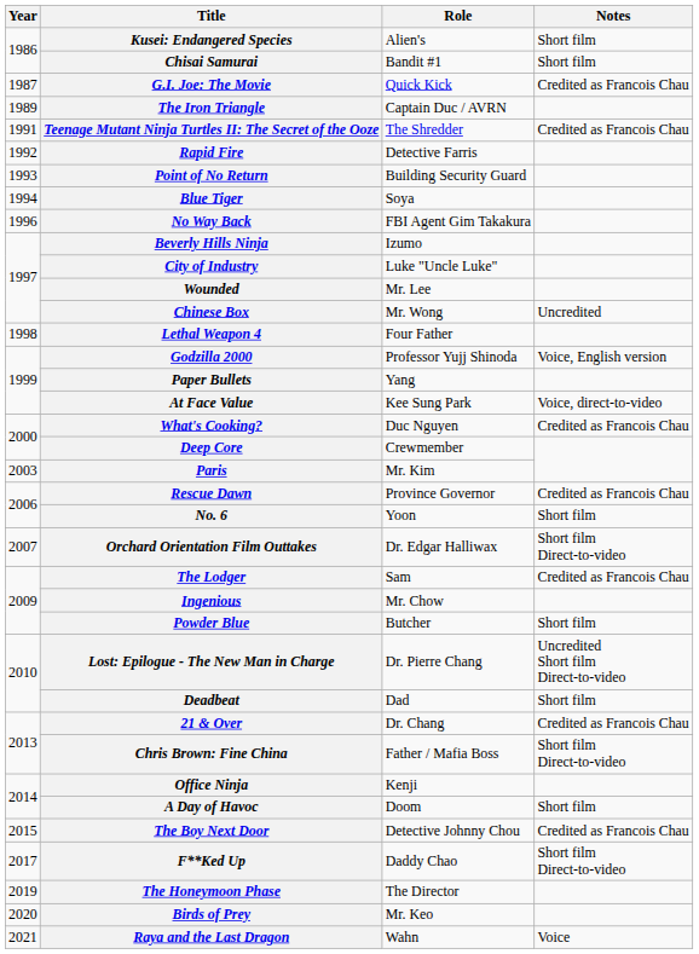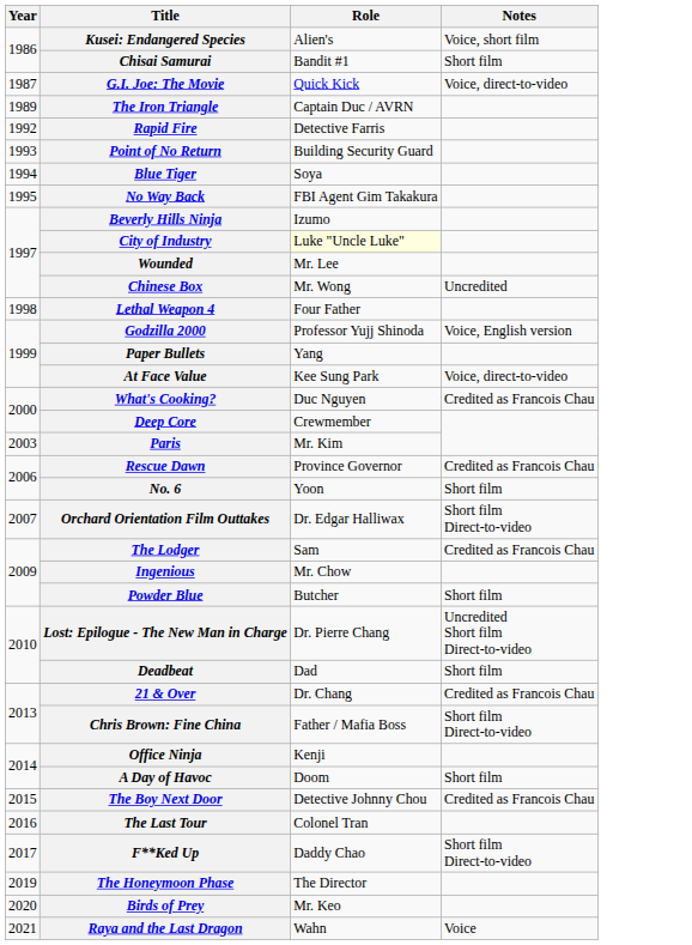 <table class="wikitable plainrowheaders sortable">
 <tr>
 <th scope="col">Year</th>
 <th scope="col">Title</th>
 <th scope="col">Role</th>
 <th class="unsortable">Notes</th>
 </tr>
 <tr>
 <td rowspan="2">1986</td>
 <th scope="row"><em>Kusei: Endangered Species</em></th>
 <td>Alien's</td>
-<td>Short film</td>
+<td>Voice, short film</td>
 </tr>
 <tr>
 <th scope="row"><em>Chisai Samurai</em></th>
 <td>Bandit #1</td>
 <td>Short film</td>
 </tr>
 <tr>
 <td>1987</td>
 <th scope="row"><em><a href='#'>G.I. Joe: The Movie</a></em></th>
 <td><a href='#'>Quick Kick</a></td>
-<td>Credited as Francois Chau</td>
+<td>Voice, direct-to-video</td>
 </tr>
 <tr>
 <td>1989</td>
 <th scope="row"><em><a href='#'>The Iron Triangle</a></em></th>
 <td>Captain Duc / AVRN</td>
 <td></td>
-</tr>
-<tr>
-<td>1991</td>
-<th scope="row"><em><a href='#'>Teenage Mutant Ninja Turtles II: The Secret of the Ooze</a></em></th>
-<td><a href='#'>The Shredder</a></td>
-<td>Credited as Francois Chau</td>
 </tr>
 <tr>
 <td>1992</td>
 <th scope="row"><em><a href='#'>Rapid Fire</a></em></th>
 <td>Detective Farris</td>
 <td></td>
 </tr>
 <tr>
 <td>1993</td>
 <th scope="row"><em><a href='#'>Point of No Return</a></em></th>
 <td>Building Security Guard</td>
 <td></td>
 </tr>
 <tr>
 <td>1994</td>
 <th scope="row"><em><a href='#'>Blue Tiger</a></em></th>
 <td>Soya</td>
 <td></td>
 </tr>
 <tr>
-<td>1996</td>
+<td>1995</td>
 <th scope="row"><em><a href='#'>No Way Back</a></em></th>
 <td>FBI Agent Gim Takakura</td>
 <td></td>
 </tr>
 <tr>
 <td rowspan="4">1997</td>
 <th scope="row"><em><a href='#'>Beverly Hills Ninja</a></em></th>
 <td>Izumo</td>
 <td></td>
 </tr>
 <tr>
 <th scope="row"><em><a href='#'>City of Industry</a></em></th>
-<td>Luke "Uncle Luke"</td>
+<td style="background: lightyellow;">Luke "Uncle Luke"</td>
 <td></td>
 </tr>
 <tr>
 <th scope="row"><em>Wounded</em></th>
 <td>Mr. Lee</td>
 <td></td>
 </tr>
 <tr>
 <th scope="row"><em><a href='#'>Chinese Box</a></em></th>
 <td>Mr. Wong</td>
 <td>Uncredited</td>
 </tr>
 <tr>
 <td>1998</td>
 <th scope="row"><em><a href='#'>Lethal Weapon 4</a></em></th>
 <td>Four Father</td>
 </tr>
 <tr>
 <td rowspan="3">1999</td>
 <th scope="row"><em><a href='#'>Godzilla 2000</a></em></th>
 <td>Professor Yujj Shinoda</td>
 <td>Voice, English version</td>
 </tr>
 <tr>
 <th scope="row"><em>Paper Bullets</em></th>
 <td>Yang</td>
 <td></td>
 </tr>
 <tr>
 <th scope="row"><em>At Face Value</em></th>
 <td>Kee Sung Park</td>
 <td>Voice, direct-to-video</td>
 </tr>
 <tr>
 <td rowspan="2">2000</td>
 <th scope="row"><em><a href='#'>What's Cooking?</a></em></th>
 <td>Duc Nguyen</td>
 <td>Credited as Francois Chau</td>
 </tr>
 <tr>
 <th scope="row"><em><a href='#'>Deep Core</a></em></th>
 <td>Crewmember</td>
 <td rowspan="2"></td>
 </tr>
 <tr>
 <td>2003</td>
 <th scope="row"><em><a href='#'>Paris</a></em></th>
 <td>Mr. Kim</td>
 </tr>
 <tr>
 <td rowspan="2">2006</td>
 <th scope="row"><em><a href='#'>Rescue Dawn</a></em></th>
 <td>Province Governor</td>
 <td>Credited as Francois Chau</td>
 </tr>
 <tr>
 <th scope="row"><em>No. 6</em></th>
 <td>Yoon</td>
 <td>Short film</td>
 </tr>
 <tr>
 <td>2007</td>
 <th scope="row"><em>Orchard Orientation Film Outtakes</em></th>
 <td>Dr. Edgar Halliwax</td>
 <td>Short film <br> Direct-to-video</td>
 </tr>
 <tr>
 <td rowspan="3">2009</td>
 <th scope="row"><em><a href='#'>The Lodger</a></em></th>
 <td>Sam</td>
 <td>Credited as Francois Chau</td>
 </tr>
 <tr>
 <th scope="row"><em><a href='#'>Ingenious</a></em></th>
 <td>Mr. Chow</td>
 <td></td>
 </tr>
 <tr>
 <th scope="row"><em><a href='#'>Powder Blue</a></em></th>
 <td>Butcher</td>
 <td>Short film</td>
 </tr>
 <tr>
 <td rowspan="2">2010</td>
 <th scope="row"><em>Lost: Epilogue - The New Man in Charge</em></th>
 <td>Dr. Pierre Chang</td>
 <td>Uncredited <br> Short film <br> Direct-to-video</td>
 </tr>
 <tr>
 <th scope="row"><em>Deadbeat</em></th>
 <td>Dad</td>
 <td>Short film</td>
 </tr>
 <tr>
 <td rowspan="2">2013</td>
 <th scope="row"><em><a href='#'>21 & Over</a></em></th>
 <td>Dr. Chang</td>
 <td>Credited as Francois Chau</td>
 </tr>
 <tr>
 <th scope="row"><em>Chris Brown: Fine China</em></th>
 <td>Father / Mafia Boss</td>
 <td>Short film <br> Direct-to-video</td>
 </tr>
 <tr>
 <td rowspan="2">2014</td>
 <th scope="row"><em>Office Ninja</em></th>
 <td>Kenji</td>
 <td></td>
 </tr>
 <tr>
 <th scope="row"><em>A Day of Havoc</em></th>
 <td>Doom</td>
 <td>Short film</td>
 </tr>
 <tr>
 <td>2015</td>
 <th scope="row"><em><a href='#'>The Boy Next Door</a></em></th>
 <td>Detective Johnny Chou</td>
 <td>Credited as Francois Chau</td>
 </tr>
 <tr>
+<td>2016</td>
+<th scope="row"><em>The Last Tour</em></th>
+<td>Colonel Tran</td>
+<td></td>
+</tr>
+<tr>
 <td>2017</td>
 <th scope="row"><em>F**Ked Up</em></th>
 <td>Daddy Chao</td>
 <td>Short film <br> Direct-to-video</td>
 </tr>
 <tr>
 <td>2019</td>
 <th scope="row"><em><a href='#'>The Honeymoon Phase</a></em></th>
 <td>The Director</td>
 <td></td>
 </tr>
 <tr>
 <td>2020</td>
 <th scope="row"><em><a href='#'>Birds of Prey</a></em></th>
 <td>Mr. Keo</td>
 <td></td>
 </tr>
 <tr>
 <td>2021</td>
 <th scope="row"><em><a href='#'>Raya and the Last Dragon</a></em></th>
 <td>Wahn</td>
 <td>Voice</td>
 </tr>
 </table>
